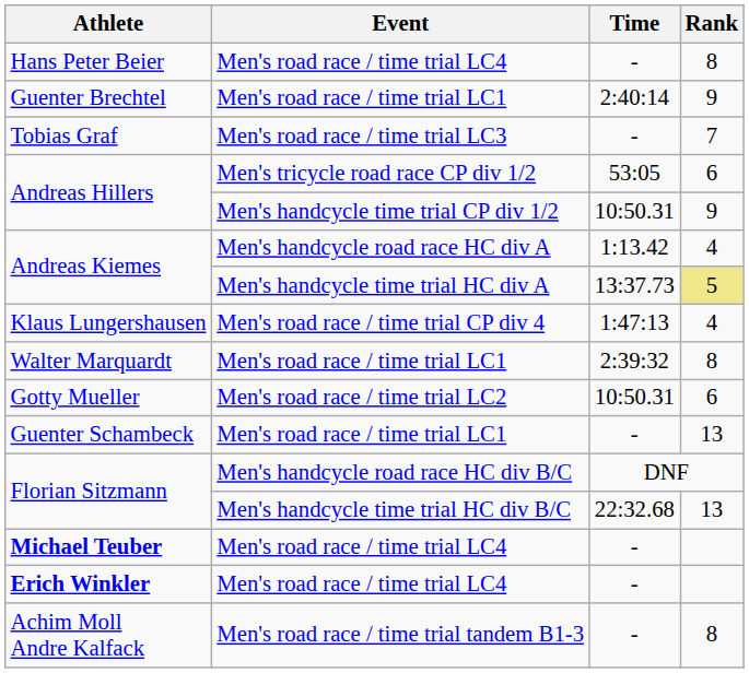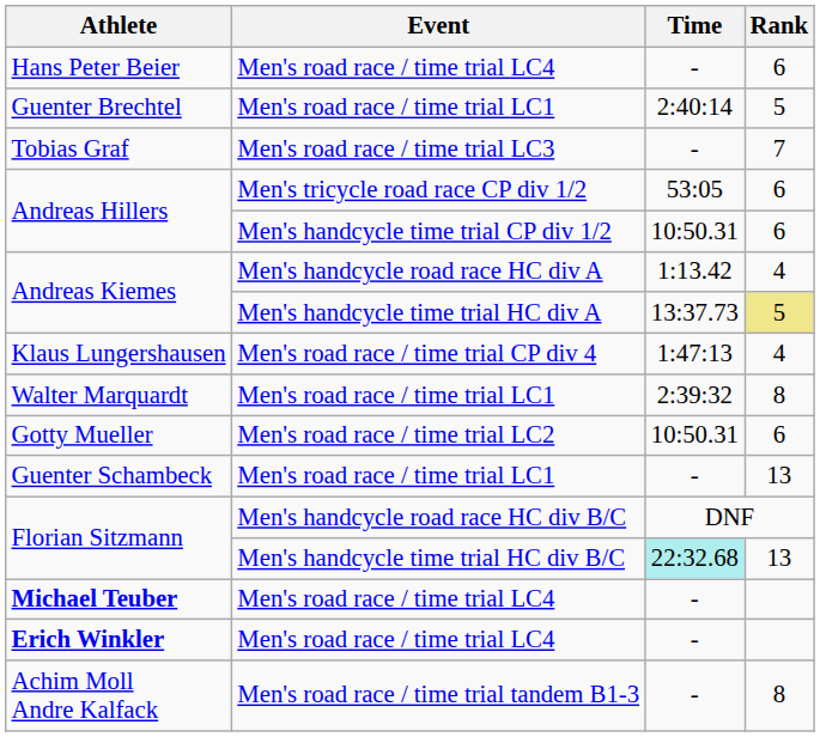 <table class=wikitable style="font-size:90%">
 <tr>
 <th>Athlete</th>
 <th>Event</th>
 <th>Time</th>
 <th>Rank</th>
 </tr>
 <tr>
 <td><a href='#'>Hans Peter Beier</a></td>
 <td><a href='#'>Men's road race / time trial LC4</a></td>
 <td style="text-align:center;">-</td>
-<td style="text-align:center;">8</td>
+<td style="text-align:center;">6</td>
 </tr>
 <tr>
 <td><a href='#'>Guenter Brechtel</a></td>
 <td><a href='#'>Men's road race / time trial LC1</a></td>
 <td style="text-align:center;">2:40:14</td>
-<td style="text-align:center;">9</td>
+<td style="text-align:center;">5</td>
 </tr>
 <tr>
 <td><a href='#'>Tobias Graf</a></td>
 <td><a href='#'>Men's road race / time trial LC3</a></td>
 <td style="text-align:center;">-</td>
 <td style="text-align:center;">7</td>
 </tr>
 <tr>
 <td rowspan="2"><a href='#'>Andreas Hillers</a></td>
 <td><a href='#'>Men's tricycle road race CP div 1/2</a></td>
 <td style="text-align:center;">53:05</td>
 <td style="text-align:center;">6</td>
 </tr>
 <tr>
 <td><a href='#'>Men's handcycle time trial CP div 1/2</a></td>
 <td style="text-align:center;">10:50.31</td>
-<td style="text-align:center;">9</td>
+<td style="text-align:center;">6</td>
 </tr>
 <tr>
 <td rowspan="2"><a href='#'>Andreas Kiemes</a></td>
 <td><a href='#'>Men's handcycle road race HC div A</a></td>
 <td style="text-align:center;">1:13.42</td>
 <td style="text-align:center;">4</td>
 </tr>
 <tr>
 <td><a href='#'>Men's handcycle time trial HC div A</a></td>
 <td style="text-align:center;">13:37.73</td>
 <td style="background: khaki; text-align:center;">5</td>
 </tr>
 <tr>
 <td><a href='#'>Klaus Lungershausen</a></td>
 <td><a href='#'>Men's road race / time trial CP div 4</a></td>
 <td style="text-align:center;">1:47:13</td>
 <td style="text-align:center;">4</td>
 </tr>
 <tr>
 <td><a href='#'>Walter Marquardt</a></td>
 <td><a href='#'>Men's road race / time trial LC1</a></td>
 <td style="text-align:center;">2:39:32</td>
 <td style="text-align:center;">8</td>
 </tr>
 <tr>
 <td><a href='#'>Gotty Mueller</a></td>
 <td><a href='#'>Men's road race / time trial LC2</a></td>
 <td style="text-align:center;">10:50.31</td>
 <td style="text-align:center;">6</td>
 </tr>
 <tr>
 <td><a href='#'>Guenter Schambeck</a></td>
 <td><a href='#'>Men's road race / time trial LC1</a></td>
 <td style="text-align:center;">-</td>
 <td style="text-align:center;">13</td>
 </tr>
 <tr>
 <td rowspan="2"><a href='#'>Florian Sitzmann</a></td>
 <td><a href='#'>Men's handcycle road race HC div B/C</a></td>
 <td style="text-align:center;" colspan="2">DNF</td>
 </tr>
 <tr>
 <td><a href='#'>Men's handcycle time trial HC div B/C</a></td>
-<td style="text-align:center;">22:32.68</td>
+<td style="background: paleturquoise; text-align:center;">22:32.68</td>
 <td style="text-align:center;">13</td>
 </tr>
 <tr>
 <td><strong><a href='#'>Michael Teuber</a></strong></td>
 <td><a href='#'>Men's road race / time trial LC4</a></td>
 <td style="text-align:center;">-</td>
 <td style="text-align:center;"></td>
 </tr>
 <tr>
 <td><strong><a href='#'>Erich Winkler</a></strong></td>
 <td><a href='#'>Men's road race / time trial LC4</a></td>
 <td style="text-align:center;">-</td>
 <td style="text-align:center;"></td>
 </tr>
 <tr>
 <td><a href='#'>Achim Moll</a><br> <a href='#'>Andre Kalfack</a></td>
 <td><a href='#'>Men's road race / time trial tandem B1-3</a></td>
 <td style="text-align:center;">-</td>
 <td style="text-align:center;">8</td>
 </tr>
 </table>
